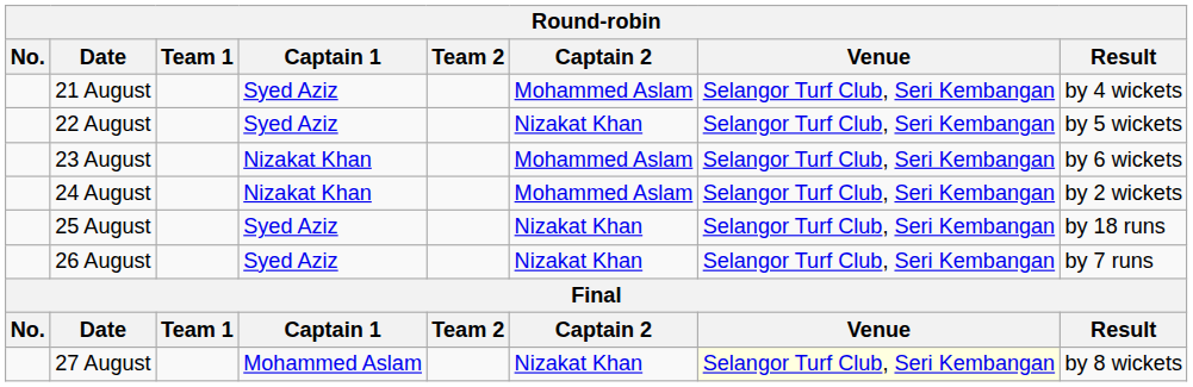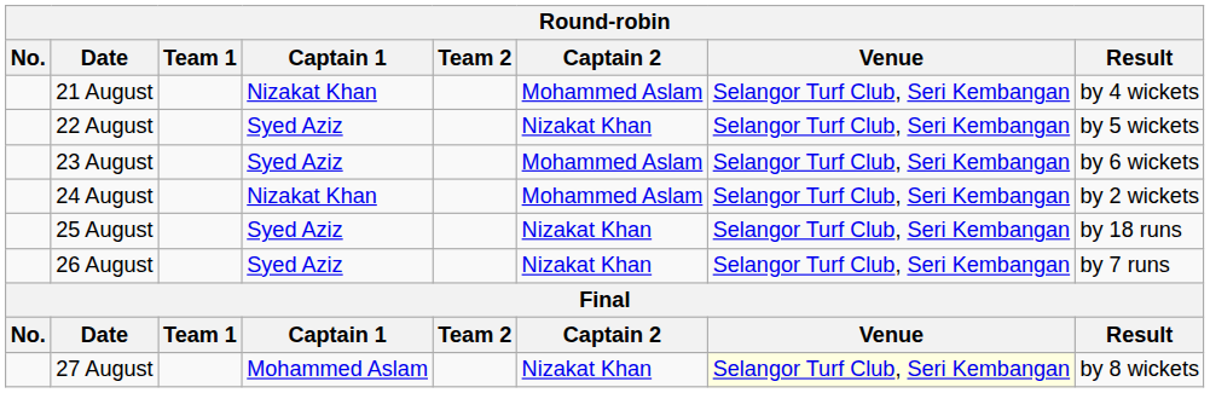 <table class="wikitable">
 <tr>
 <th colspan="9">Round-robin</th>
 </tr>
 <tr>
 <th>No.</th>
 <th>Date</th>
 <th>Team 1</th>
 <th>Captain 1</th>
 <th>Team 2</th>
 <th>Captain 2</th>
 <th>Venue</th>
 <th>Result</th>
 </tr>
 <tr>
 <td></td>
 <td>21 August</td>
 <td></td>
-<td><a href='#'>Syed Aziz</a></td>
+<td><a href='#'>Nizakat Khan</a></td>
 <td></td>
 <td><a href='#'>Mohammed Aslam</a></td>
 <td><a href='#'>Selangor Turf Club</a>, <a href='#'>Seri Kembangan</a></td>
 <td> by 4 wickets</td>
 </tr>
 <tr>
 <td></td>
 <td>22 August</td>
 <td></td>
 <td><a href='#'>Syed Aziz</a></td>
 <td></td>
 <td><a href='#'>Nizakat Khan</a></td>
 <td><a href='#'>Selangor Turf Club</a>, <a href='#'>Seri Kembangan</a></td>
 <td> by 5 wickets</td>
 </tr>
 <tr>
 <td></td>
 <td>23 August</td>
 <td></td>
-<td><a href='#'>Nizakat Khan</a></td>
+<td><a href='#'>Syed Aziz</a></td>
 <td></td>
 <td><a href='#'>Mohammed Aslam</a></td>
 <td><a href='#'>Selangor Turf Club</a>, <a href='#'>Seri Kembangan</a></td>
 <td> by 6 wickets</td>
 </tr>
 <tr>
 <td></td>
 <td>24 August</td>
 <td></td>
 <td><a href='#'>Nizakat Khan</a></td>
 <td></td>
 <td><a href='#'>Mohammed Aslam</a></td>
 <td><a href='#'>Selangor Turf Club</a>, <a href='#'>Seri Kembangan</a></td>
 <td> by 2 wickets</td>
 </tr>
 <tr>
 <td></td>
 <td>25 August</td>
 <td></td>
 <td><a href='#'>Syed Aziz</a></td>
 <td></td>
 <td><a href='#'>Nizakat Khan</a></td>
 <td><a href='#'>Selangor Turf Club</a>, <a href='#'>Seri Kembangan</a></td>
 <td> by 18 runs</td>
 </tr>
 <tr>
 <td></td>
 <td>26 August</td>
 <td></td>
 <td><a href='#'>Syed Aziz</a></td>
 <td></td>
 <td><a href='#'>Nizakat Khan</a></td>
 <td><a href='#'>Selangor Turf Club</a>, <a href='#'>Seri Kembangan</a></td>
 <td> by 7 runs</td>
 </tr>
 <tr>
 <th colspan="8">Final</th>
 </tr>
 <tr>
 <th>No.</th>
 <th>Date</th>
 <th>Team 1</th>
 <th>Captain 1</th>
 <th>Team 2</th>
 <th>Captain 2</th>
 <th>Venue</th>
 <th>Result</th>
 </tr>
 <tr>
 <td></td>
 <td>27 August</td>
 <td></td>
 <td><a href='#'>Mohammed Aslam</a></td>
 <td></td>
 <td><a href='#'>Nizakat Khan</a></td>
 <td style="background: lightyellow;"><a href='#'>Selangor Turf Club</a>, <a href='#'>Seri Kembangan</a></td>
 <td> by 8 wickets</td>
 </tr>
 </table>
